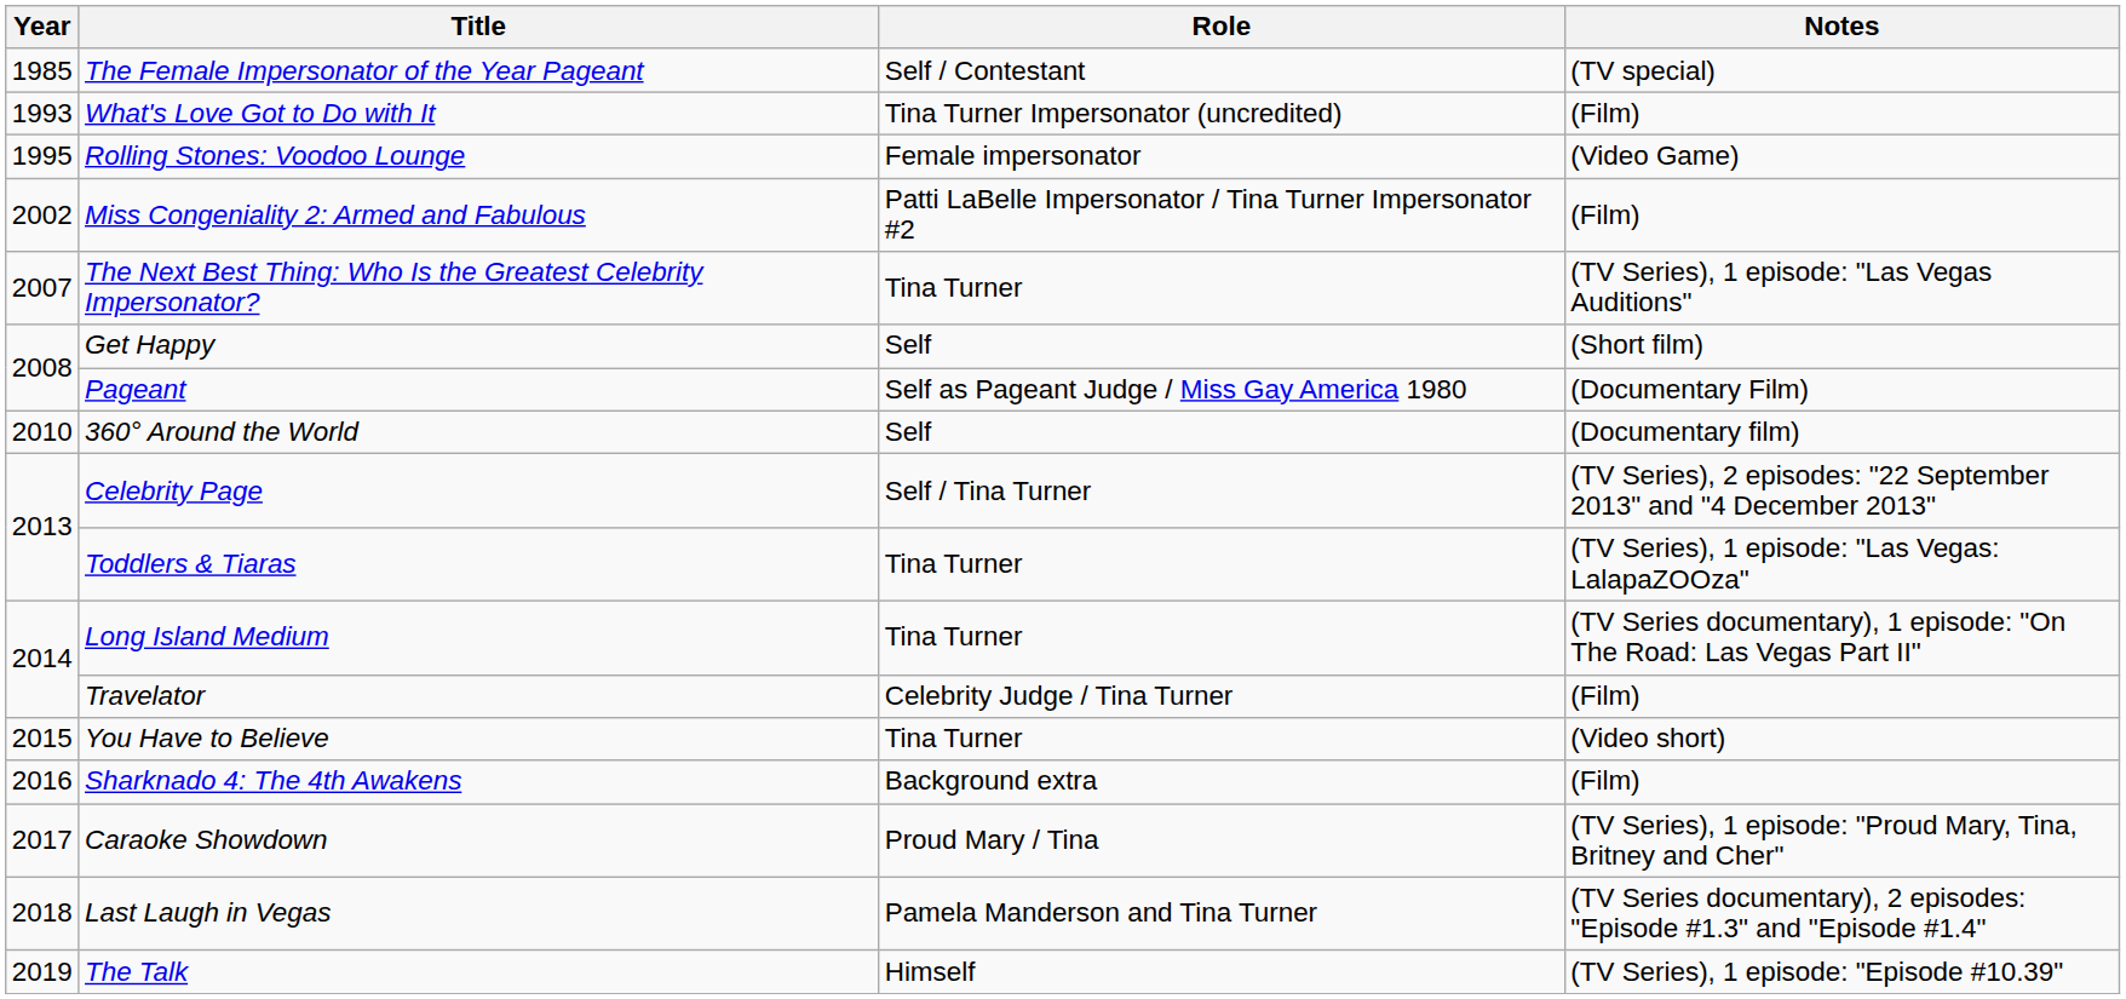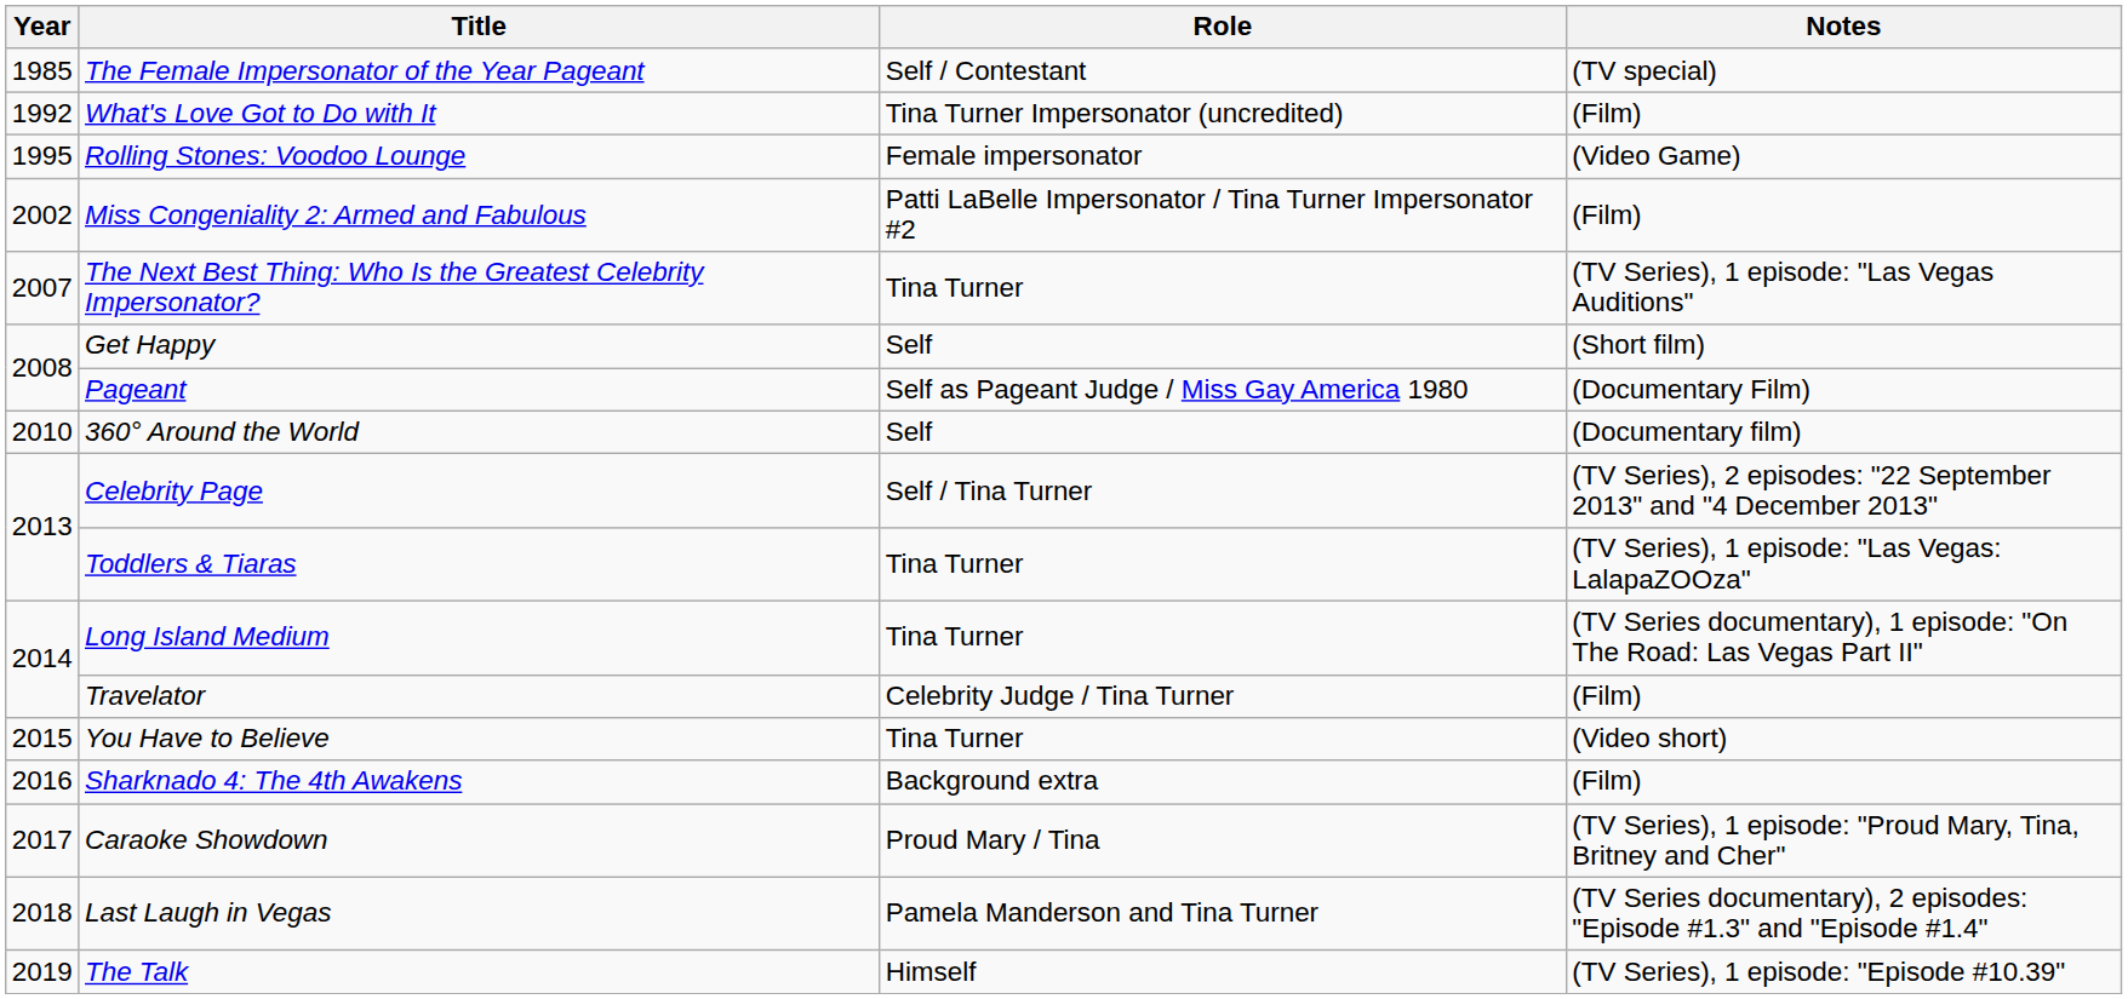 <table class="wikitable sortable">
 <tr>
 <th>Year</th>
 <th>Title</th>
 <th>Role</th>
 <th class="unsortable" style="width:20em;">Notes</th>
 </tr>
 <tr>
 <td>1985</td>
 <td><em><a href='#'>The Female Impersonator of the Year Pageant</a></em></td>
 <td>Self / Contestant</td>
 <td>(TV special)</td>
 </tr>
 <tr>
-<td>1993</td>
+<td>1992</td>
 <td><em><a href='#'>What's Love Got to Do with It</a></em></td>
 <td>Tina Turner Impersonator (uncredited)</td>
 <td>(Film)</td>
 </tr>
 <tr>
 <td>1995</td>
 <td><em><a href='#'>Rolling Stones: Voodoo Lounge</a></em></td>
 <td>Female impersonator</td>
 <td>(Video Game)</td>
 </tr>
 <tr>
 <td>2002</td>
 <td><em><a href='#'>Miss Congeniality 2: Armed and Fabulous</a></em></td>
 <td>Patti LaBelle Impersonator / Tina Turner Impersonator #2</td>
 <td>(Film)</td>
 </tr>
 <tr>
 <td>2007</td>
 <td><em><a href='#'>The Next Best Thing: Who Is the Greatest Celebrity Impersonator?</a></em></td>
 <td>Tina Turner</td>
 <td>(TV Series), 1 episode: "Las Vegas Auditions"</td>
 </tr>
 <tr>
 <td rowspan="2">2008</td>
 <td><em>Get Happy</em></td>
 <td>Self</td>
 <td>(Short film)</td>
 </tr>
 <tr>
 <td><em><a href='#'>Pageant</a></em></td>
 <td>Self as Pageant Judge / <a href='#'>Miss Gay America</a> 1980</td>
 <td>(Documentary Film)</td>
 </tr>
 <tr>
 <td>2010</td>
 <td><em>360° Around the World</em></td>
 <td>Self</td>
 <td>(Documentary film)</td>
 </tr>
 <tr>
 <td rowspan="2">2013</td>
 <td><em><a href='#'>Celebrity Page</a></em></td>
 <td>Self / Tina Turner</td>
 <td>(TV Series), 2 episodes: "22 September 2013" and "4 December 2013"</td>
 </tr>
 <tr>
 <td><em><a href='#'>Toddlers & Tiaras</a></em></td>
 <td>Tina Turner</td>
 <td>(TV Series), 1 episode: "Las Vegas: LalapaZOOza"</td>
 </tr>
 <tr>
 <td rowspan="2">2014</td>
 <td><em><a href='#'>Long Island Medium</a></em></td>
 <td>Tina Turner</td>
 <td>(TV Series documentary), 1 episode: "On The Road: Las Vegas Part II"</td>
 </tr>
 <tr>
 <td><em>Travelator</em></td>
 <td>Celebrity Judge / Tina Turner</td>
 <td>(Film)</td>
 </tr>
 <tr>
 <td>2015</td>
 <td><em>You Have to Believe</em></td>
 <td>Tina Turner</td>
 <td>(Video short)</td>
 </tr>
 <tr>
 <td>2016</td>
 <td><em><a href='#'>Sharknado 4: The 4th Awakens</a></em></td>
 <td>Background extra</td>
 <td>(Film)</td>
 </tr>
 <tr>
 <td>2017</td>
 <td><em>Caraoke Showdown</em></td>
 <td>Proud Mary / Tina</td>
 <td>(TV Series), 1 episode: "Proud Mary, Tina, Britney and Cher"</td>
 </tr>
 <tr>
 <td>2018</td>
 <td><em>Last Laugh in Vegas</em></td>
 <td>Pamela Manderson and Tina Turner</td>
 <td>(TV Series documentary), 2 episodes: "Episode #1.3" and "Episode #1.4"</td>
 </tr>
 <tr>
 <td>2019</td>
 <td><em><a href='#'>The Talk</a></em></td>
 <td>Himself</td>
 <td>(TV Series), 1 episode: "Episode #10.39"</td>
 </tr>
 <tr>
 </tr>
 </table>
